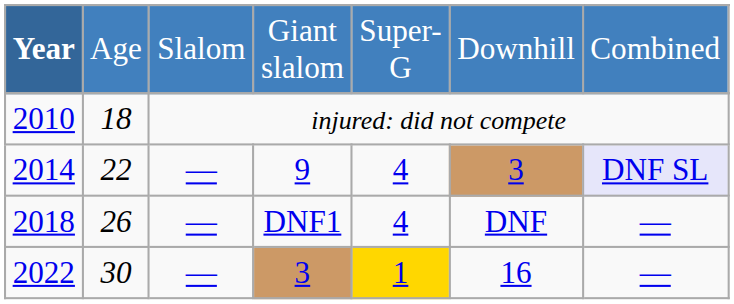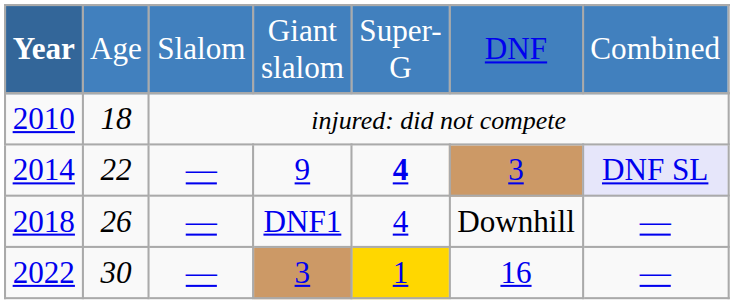 <table class="wikitable" style="font-size:95%; text-align:center; border:grey solid 1px; border-collapse:collapse;" width="40%">
 <tr style="background-color:#369; color:white;">
 <td rowspan="2" colspan="1" width="4%"><strong>Year</strong></td>
 </tr>
 <tr style="background-color:#4180be; color:white;">
 <td width="3%">Age</td>
 <td width="5%">Slalom</td>
 <td width="5%">Giant<br>slalom</td>
 <td width="5%">Super-G</td>
-<td width="5%">Downhill</td>
+<td><a href='#'>DNF</a></td>
 <td width="5%">Combined</td>
 </tr>
 <tr style="background-color:#8CB2D8; color:white;">
 </tr>
 <tr>
 <td><a href='#'>2010</a></td>
 <td><em>18</em></td>
 <td colspan=5><em><small>injured: did not compete</small></em></td>
 </tr>
 <tr>
 <td><a href='#'>2014</a></td>
 <td><em>22</em></td>
 <td><a href='#'>—</a></td>
 <td><a href='#'>9</a></td>
-<td><a href='#'>4</a></td>
+<td><strong><a href='#'>4</a></strong></td>
 <td style="background:#c96;"><a href='#'>3</a></td>
 <td style="background: lavender;"><a href='#'>DNF SL</a></td>
 </tr>
 <tr>
 <td><a href='#'>2018</a></td>
 <td><em>26</em></td>
 <td><a href='#'>—</a></td>
 <td><a href='#'>DNF1</a></td>
 <td><a href='#'>4</a></td>
-<td><a href='#'>DNF</a></td>
+<td width="5%">Downhill</td>
 <td><a href='#'>—</a></td>
 </tr>
 <tr>
 <td><a href='#'>2022</a></td>
 <td><em>30</em></td>
 <td><a href='#'>—</a></td>
 <td style="background:#c96;"><a href='#'>3</a></td>
 <td bgcolor="gold"><a href='#'>1</a></td>
 <td><a href='#'>16</a></td>
 <td><a href='#'>—</a></td>
 </tr>
 </table>
